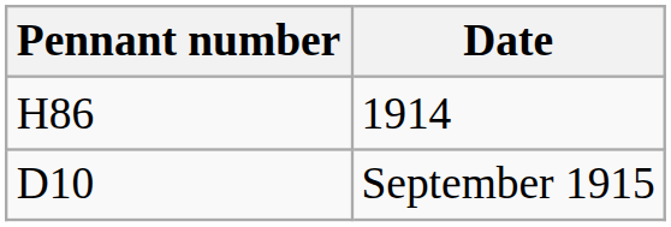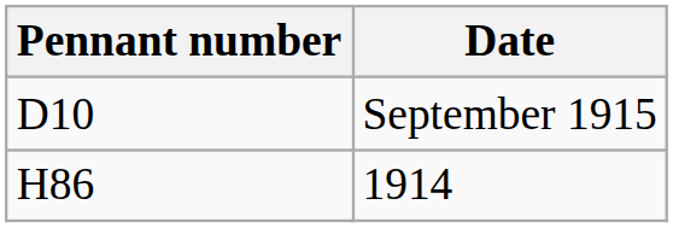 <table class="wikitable" style="text-align:left">
 <tr>
 <th>Pennant number</th>
 <th>Date</th>
 </tr>
 <tr>
+<td>D10</td>
+<td>September 1915</td>
+</tr>
+<tr>
 <td>H86</td>
 <td>1914</td>
 </tr>
-<tr>
-<td>D10</td>
-<td>September 1915</td>
-</tr>
 </table>
